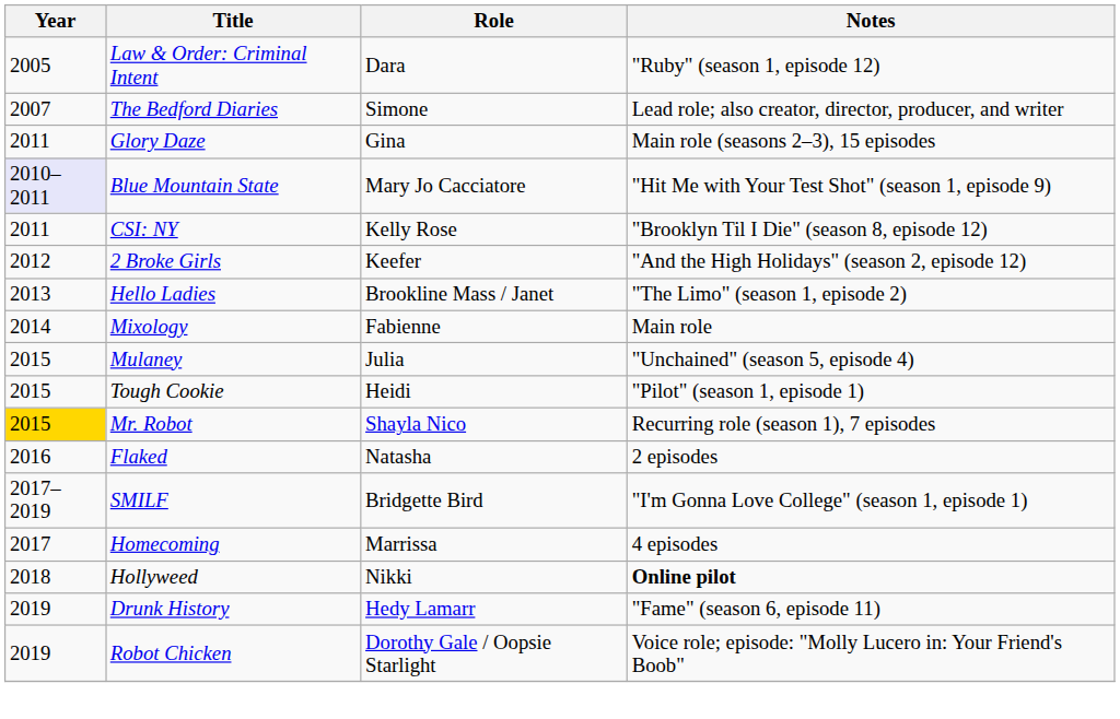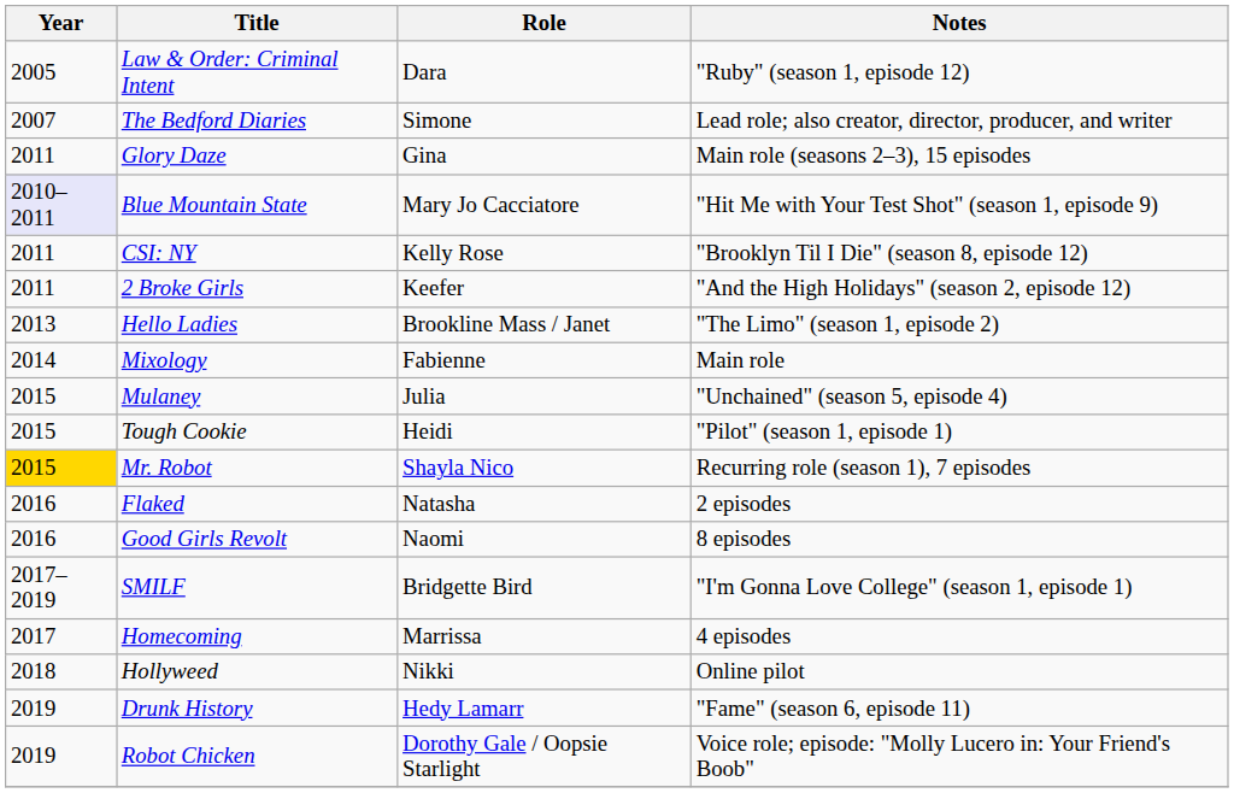 <table class="wikitable sortable">
 <tr>
 <th>Year</th>
 <th>Title</th>
 <th>Role</th>
 <th class="unsortable">Notes</th>
 </tr>
 <tr>
 <td>2005</td>
 <td><em><a href='#'>Law & Order: Criminal Intent</a></em></td>
 <td>Dara</td>
 <td>"Ruby" (season 1, episode 12)</td>
 </tr>
 <tr>
 <td>2007</td>
 <td><em><a href='#'>The Bedford Diaries</a></em></td>
 <td>Simone</td>
 <td>Lead role; also creator, director, producer, and writer</td>
 </tr>
 <tr>
 <td>2011</td>
 <td><em><a href='#'>Glory Daze</a></em></td>
 <td>Gina</td>
 <td>Main role (seasons 2–3), 15 episodes</td>
 </tr>
 <tr>
 <td style="background: lavender;">2010–2011</td>
 <td><em><a href='#'>Blue Mountain State</a></em></td>
 <td>Mary Jo Cacciatore</td>
 <td>"Hit Me with Your Test Shot" (season 1, episode 9)</td>
 </tr>
 <tr>
 <td>2011</td>
 <td><em><a href='#'>CSI: NY</a></em></td>
 <td>Kelly Rose</td>
 <td>"Brooklyn Til I Die" (season 8, episode 12)</td>
 </tr>
 <tr>
-<td>2012</td>
+<td>2011</td>
 <td><em><a href='#'>2 Broke Girls</a></em></td>
 <td>Keefer</td>
 <td>"And the High Holidays" (season 2, episode 12)</td>
 </tr>
 <tr>
 <td>2013</td>
 <td><em><a href='#'>Hello Ladies</a></em></td>
 <td>Brookline Mass / Janet</td>
 <td>"The Limo" (season 1, episode 2)</td>
 </tr>
 <tr>
 <td>2014</td>
 <td><em><a href='#'>Mixology</a></em></td>
 <td>Fabienne</td>
 <td>Main role</td>
 </tr>
 <tr>
 <td>2015</td>
 <td><em><a href='#'>Mulaney</a></em></td>
 <td>Julia</td>
 <td>"Unchained" (season 5, episode 4)</td>
 </tr>
 <tr>
 <td>2015</td>
 <td><em>Tough Cookie</em></td>
 <td>Heidi</td>
 <td>"Pilot" (season 1, episode 1)</td>
 </tr>
 <tr>
 <td style="background: gold;">2015</td>
 <td><em><a href='#'>Mr. Robot</a></em></td>
 <td><a href='#'>Shayla Nico</a></td>
 <td>Recurring role (season 1), 7 episodes</td>
 </tr>
 <tr>
 <td>2016</td>
 <td><em><a href='#'>Flaked</a></em></td>
 <td>Natasha</td>
 <td>2 episodes</td>
 </tr>
 <tr>
+<td>2016</td>
+<td><em><a href='#'>Good Girls Revolt</a></em></td>
+<td>Naomi</td>
+<td>8 episodes</td>
+</tr>
+<tr>
 <td>2017–2019</td>
 <td><em><a href='#'>SMILF</a></em></td>
 <td>Bridgette Bird</td>
 <td>"I'm Gonna Love College" (season 1, episode 1)</td>
 </tr>
 <tr>
 <td>2017</td>
 <td><em><a href='#'>Homecoming</a></em></td>
 <td>Marrissa</td>
 <td>4 episodes</td>
 </tr>
 <tr>
 <td>2018</td>
 <td><em>Hollyweed</em></td>
 <td>Nikki</td>
-<td><strong>Online pilot</strong></td>
+<td>Online pilot</td>
 </tr>
 <tr>
 <td>2019</td>
 <td><em><a href='#'>Drunk History</a></em></td>
 <td><a href='#'>Hedy Lamarr</a></td>
 <td>"Fame" (season 6, episode 11)</td>
 </tr>
 <tr>
 <td>2019</td>
 <td><em><a href='#'>Robot Chicken</a></em></td>
 <td><a href='#'>Dorothy Gale</a> / Oopsie Starlight</td>
 <td>Voice role; episode: "Molly Lucero in: Your Friend's Boob"</td>
 </tr>
 <tr>
 </tr>
 </table>
